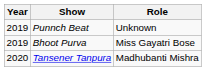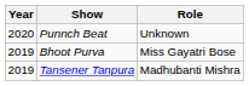 <table class="wikitable sortable">
 <tr>
 <th>Year</th>
 <th>Show</th>
 <th>Role</th>
 </tr>
 <tr>
-<td>2019</td>
+<td>2020</td>
 <td><em>Punnch Beat</em></td>
 <td>Unknown</td>
 </tr>
 <tr>
 <td>2019</td>
 <td><em>Bhoot Purva</em></td>
 <td>Miss Gayatri Bose</td>
 </tr>
 <tr>
-<td>2020</td>
+<td>2019</td>
 <td><em><a href='#'>Tansener Tanpura</a></em></td>
 <td>Madhubanti Mishra</td>
 </tr>
 </table>
